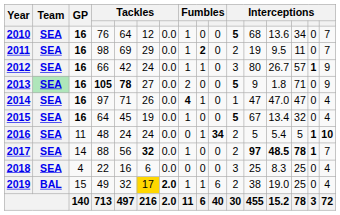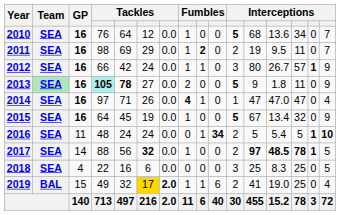 <table class="wikitable" style="text-align:center;">
 <tr>
 <th rowspan="2">Year</th>
 <th rowspan="2">Team</th>
 <th rowspan="2">GP</th>
 <th colspan="4">Tackles</th>
 <th colspan="3">Fumbles</th>
 <th colspan="6">Interceptions</th>
 </tr>
 <tr>
 <th></th>
 <th></th>
 <th></th>
 <th></th>
 <th></th>
 <th></th>
 <th></th>
 <th></th>
 <th></th>
 <th></th>
 <th></th>
 <th></th>
 <th></th>
 </tr>
 <tr>
 <th><a href='#'>2010</a></th>
 <th><a href='#'>SEA</a></th>
 <td><strong>16</strong></td>
 <td>76</td>
 <td>64</td>
 <td>12</td>
 <td>0.0</td>
 <td>1</td>
 <td>0</td>
 <td>0</td>
 <td><strong>5</strong></td>
 <td>68</td>
 <td>13.6</td>
 <td>34</td>
 <td>0</td>
 <td>7</td>
 </tr>
 <tr>
 <th><a href='#'>2011</a></th>
 <th><a href='#'>SEA</a></th>
 <td><strong>16</strong></td>
 <td>98</td>
 <td>69</td>
 <td>29</td>
 <td>0.0</td>
 <td>1</td>
 <td><strong>2</strong></td>
 <td>0</td>
 <td>2</td>
 <td>19</td>
 <td>9.5</td>
 <td>11</td>
 <td>0</td>
 <td>7</td>
 </tr>
 <tr>
 <th><a href='#'>2012</a></th>
 <th><a href='#'>SEA</a></th>
 <td><strong>16</strong></td>
 <td>66</td>
 <td>42</td>
 <td>24</td>
 <td>0.0</td>
 <td>1</td>
 <td>1</td>
 <td>0</td>
 <td>3</td>
 <td>80</td>
 <td>26.7</td>
 <td>57</td>
 <td><strong>1</strong></td>
 <td>9</td>
 </tr>
 <tr>
 <th><a href='#'>2013</a></th>
 <th style="background:#afe6ba; width:3em;"><a href='#'>SEA</a></th>
 <td><strong>16</strong></td>
-<td><strong>105</strong></td>
+<td style="background: paleturquoise;"><strong>105</strong></td>
 <td><strong>78</strong></td>
 <td>27</td>
 <td>0.0</td>
 <td>2</td>
 <td>0</td>
 <td>0</td>
 <td><strong>5</strong></td>
 <td>9</td>
 <td>1.8</td>
-<td>71</td>
+<td>11</td>
 <td>0</td>
 <td>9</td>
 </tr>
 <tr>
 <th><a href='#'>2014</a></th>
 <th><a href='#'>SEA</a></th>
 <td><strong>16</strong></td>
 <td>97</td>
 <td>71</td>
 <td>26</td>
 <td>0.0</td>
 <td><strong>4</strong></td>
 <td>1</td>
 <td>0</td>
 <td>1</td>
 <td>47</td>
 <td>47.0</td>
 <td>47</td>
 <td>0</td>
 <td>4</td>
 </tr>
 <tr>
 <th><a href='#'>2015</a></th>
 <th><a href='#'>SEA</a></th>
 <td><strong>16</strong></td>
 <td>64</td>
 <td>45</td>
 <td>19</td>
 <td>0.0</td>
 <td>1</td>
 <td>0</td>
 <td>0</td>
 <td><strong>5</strong></td>
 <td>67</td>
 <td>13.4</td>
 <td>32</td>
 <td>0</td>
-<td>4</td>
+<td>9</td>
 </tr>
 <tr>
 <th><a href='#'>2016</a></th>
 <th><a href='#'>SEA</a></th>
 <td>11</td>
 <td>48</td>
 <td>24</td>
 <td>24</td>
 <td>0.0</td>
 <td>0</td>
 <td>1</td>
 <td><strong>34</strong></td>
 <td>2</td>
 <td>5</td>
 <td>5.4</td>
 <td>5</td>
 <td><strong>1</strong></td>
 <td><strong>10</strong></td>
 </tr>
 <tr>
 <th><a href='#'>2017</a></th>
 <th><a href='#'>SEA</a></th>
 <td>14</td>
 <td>88</td>
 <td>56</td>
 <td><strong>32</strong></td>
 <td>0.0</td>
 <td>1</td>
 <td>0</td>
 <td>0</td>
 <td>2</td>
 <td><strong>97</strong></td>
 <td><strong>48.5</strong></td>
 <td><strong>78</strong></td>
 <td><strong>1</strong></td>
-<td>7</td>
+<td>5</td>
 </tr>
 <tr>
 <th><a href='#'>2018</a></th>
 <th><a href='#'>SEA</a></th>
 <td>4</td>
 <td>22</td>
 <td>16</td>
 <td>6</td>
 <td>0.0</td>
 <td>0</td>
 <td>0</td>
 <td>0</td>
 <td>3</td>
 <td>25</td>
 <td>8.3</td>
 <td>25</td>
 <td>0</td>
-<td>4</td>
+<td>5</td>
 </tr>
 <tr>
 <th><a href='#'>2019</a></th>
 <th><a href='#'>BAL</a></th>
 <td>15</td>
 <td>49</td>
 <td>32</td>
 <td style="background: gold;">17</td>
 <td><strong>2.0</strong></td>
 <td>1</td>
 <td>1</td>
 <td>6</td>
 <td>2</td>
-<td>38</td>
+<td>41</td>
 <td>19.0</td>
 <td>25</td>
 <td>0</td>
 <td>4</td>
 </tr>
 <tr>
 <th colspan="2"></th>
 <th>140</th>
 <th>713</th>
 <th>497</th>
 <th>216</th>
 <th>2.0</th>
 <th>11</th>
 <th>6</th>
 <th>40</th>
 <th>30</th>
 <th>455</th>
 <th>15.2</th>
 <th>78</th>
 <th>3</th>
 <th>72</th>
 </tr>
 </table>
